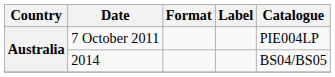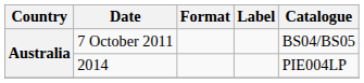 <table class="wikitable plainrowheaders">
 <tr>
 <th>Country</th>
 <th>Date</th>
 <th>Format</th>
 <th>Label</th>
 <th>Catalogue</th>
 </tr>
 <tr>
 <th rowspan="2" scope="row">Australia</th>
 <td>7 October 2011</td>
 <td></td>
 <td></td>
-<td>PIE004LP</td>
+<td>BS04/BS05</td>
 </tr>
 <tr>
 <td>2014</td>
 <td></td>
 <td></td>
-<td>BS04/BS05</td>
+<td>PIE004LP</td>
 </tr>
 <tr>
 </tr>
 </table>
